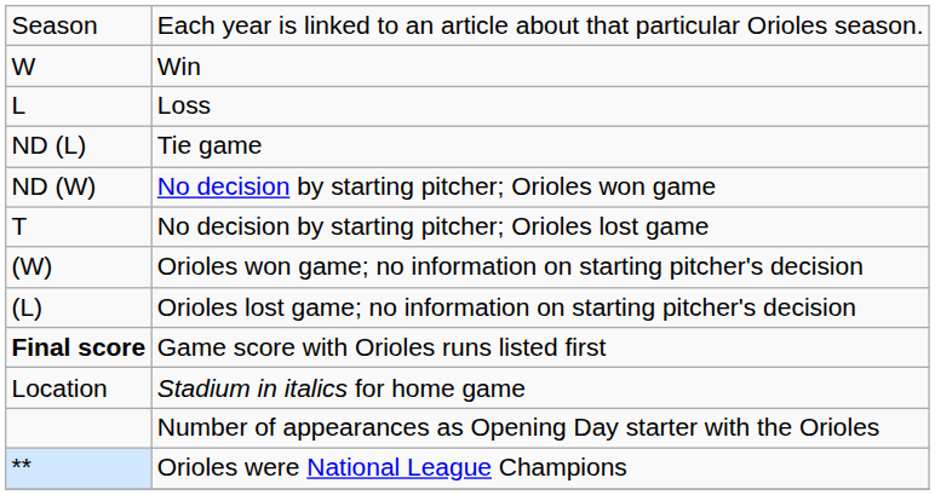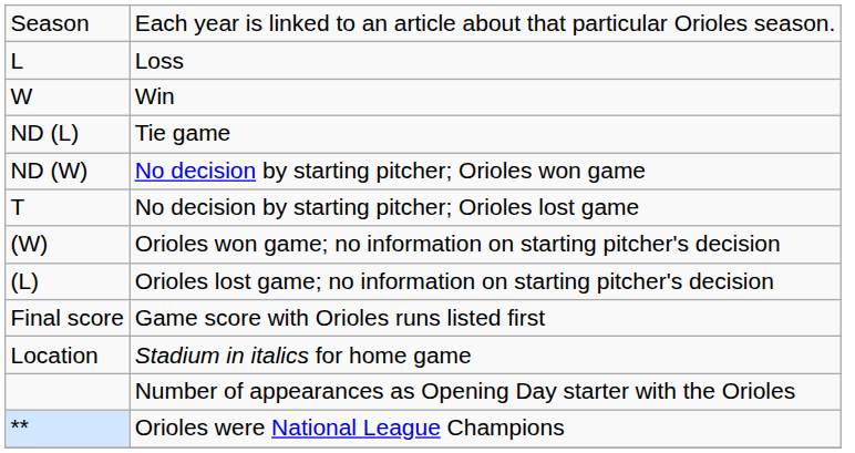 <table class="wikitable" style="font-size:100%;">
 <tr>
 <td>Season</td>
 <td>Each year is linked to an article about that particular Orioles season.</td>
 </tr>
 <tr>
+<td>L</td>
+<td>Loss</td>
+</tr>
+<tr>
 <td>W</td>
 <td>Win</td>
-</tr>
-<tr>
-<td>L</td>
-<td>Loss</td>
 </tr>
 <tr>
 <td>ND (L)</td>
 <td>Tie game</td>
 </tr>
 <tr>
 <td>ND (W)</td>
 <td><a href='#'>No decision</a> by starting pitcher; Orioles won game</td>
 </tr>
 <tr>
 <td>T</td>
 <td>No decision by starting pitcher; Orioles lost game</td>
 </tr>
 <tr>
 <td>(W)</td>
 <td>Orioles won game; no information on starting pitcher's decision</td>
 </tr>
 <tr>
 <td>(L)</td>
 <td>Orioles lost game; no information on starting pitcher's decision</td>
 </tr>
 <tr>
-<td><strong>Final score</strong></td>
+<td>Final score</td>
 <td>Game score with Orioles runs listed first</td>
 </tr>
 <tr>
 <td>Location</td>
 <td><em>Stadium in italics</em> for home game</td>
 </tr>
 <tr>
 <td></td>
 <td>Number of appearances as Opening Day starter with the Orioles</td>
 </tr>
 <tr>
 <td style="background-color: #D0E7FF">**</td>
 <td>Orioles were <a href='#'>National League</a> Champions</td>
 </tr>
 <tr>
 </tr>
 </table>
